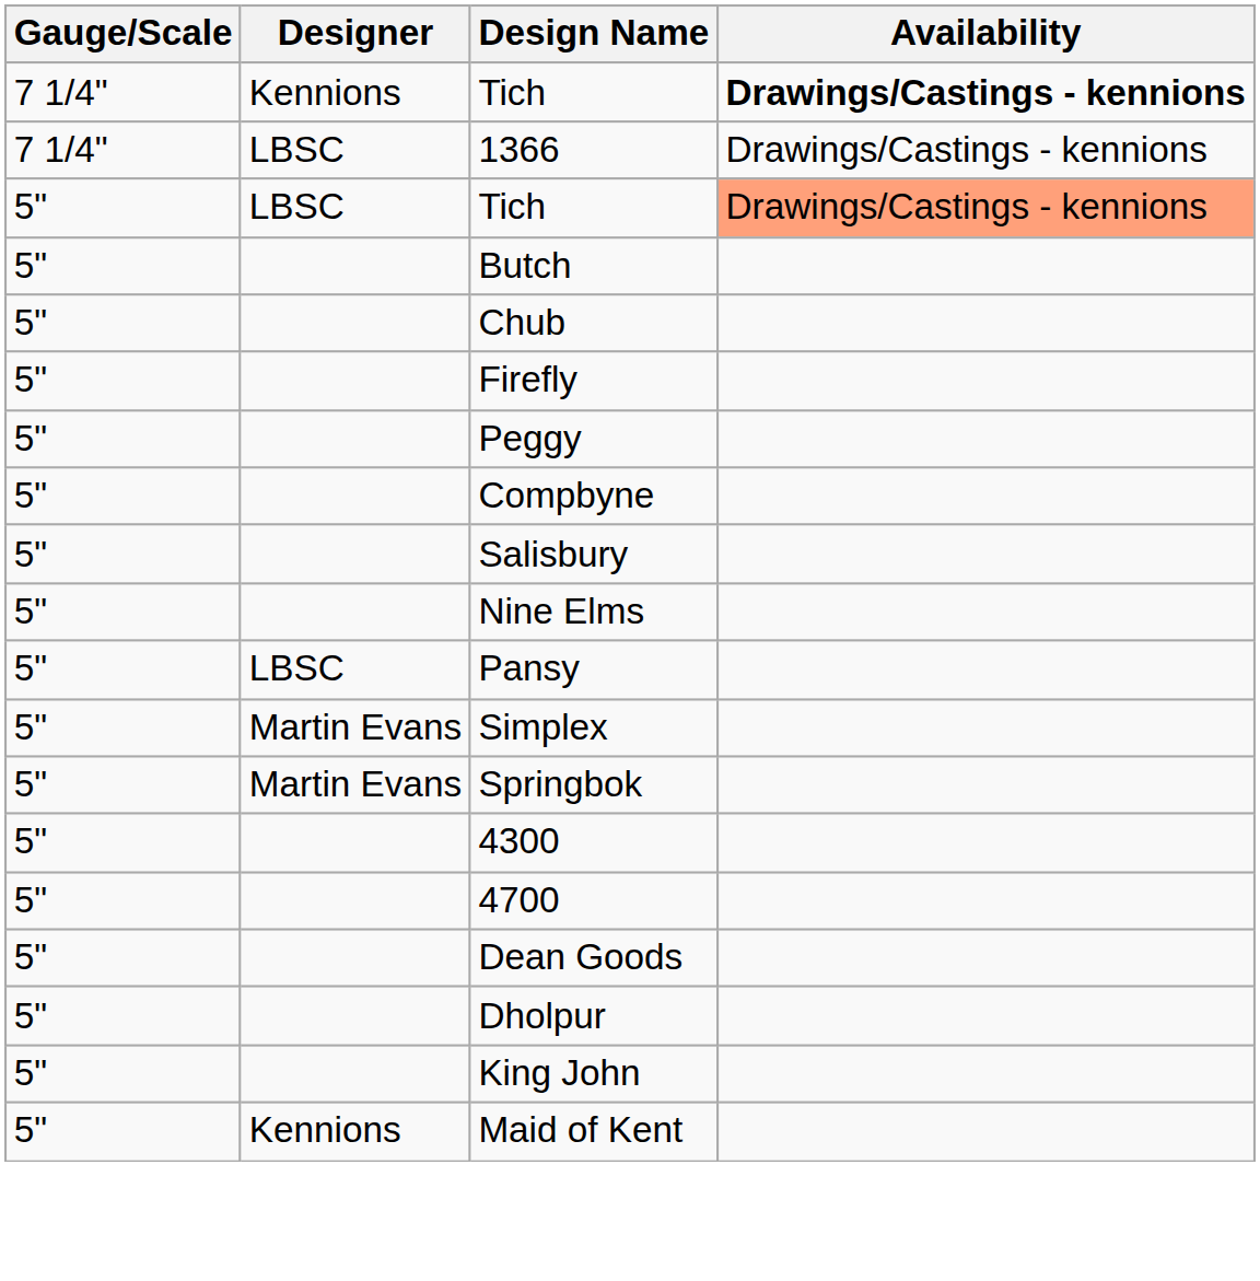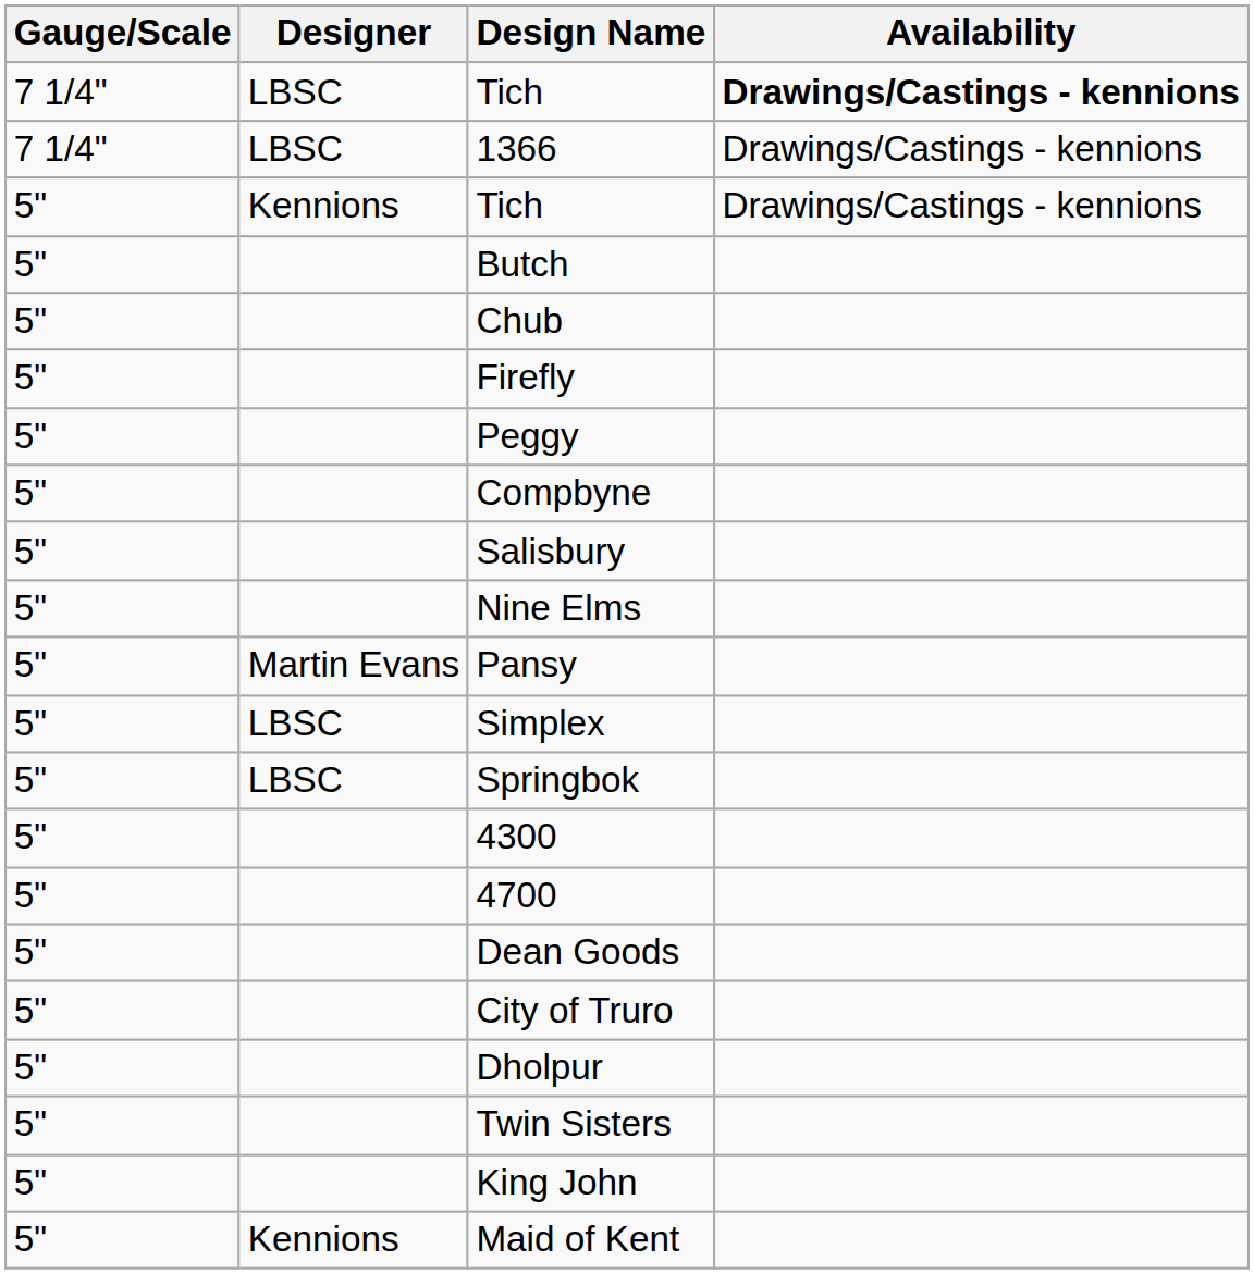 <table class="wikitable">
 <tr>
 <th>Gauge/Scale</th>
 <th>Designer</th>
 <th>Design Name</th>
 <th>Availability</th>
 </tr>
 <tr>
 <td>7 1/4"</td>
-<td>Kennions</td>
+<td>LBSC</td>
 <td>Tich</td>
 <td><strong>Drawings/Castings - kennions</strong></td>
 </tr>
 <tr>
 <td>7 1/4"</td>
 <td>LBSC</td>
 <td>1366</td>
 <td>Drawings/Castings - kennions</td>
 </tr>
 <tr>
 <td>5"</td>
-<td>LBSC</td>
+<td>Kennions</td>
 <td>Tich</td>
-<td style="background: lightsalmon;">Drawings/Castings - kennions</td>
+<td>Drawings/Castings - kennions</td>
 </tr>
 <tr>
 <td>5"</td>
 <td></td>
 <td>Butch</td>
 <td></td>
 </tr>
 <tr>
 <td>5"</td>
 <td></td>
 <td>Chub</td>
 <td></td>
 </tr>
 <tr>
 <td>5"</td>
 <td></td>
 <td>Firefly</td>
 <td></td>
 </tr>
 <tr>
 <td>5"</td>
 <td></td>
 <td>Peggy</td>
 <td></td>
 </tr>
 <tr>
 <td>5"</td>
 <td></td>
 <td>Compbyne</td>
 <td></td>
 </tr>
 <tr>
 <td>5"</td>
 <td></td>
 <td>Salisbury</td>
 <td></td>
 </tr>
 <tr>
 <td>5"</td>
 <td></td>
 <td>Nine Elms</td>
 <td></td>
 </tr>
 <tr>
 <td>5"</td>
-<td>LBSC</td>
+<td>Martin Evans</td>
 <td>Pansy</td>
 <td></td>
 </tr>
 <tr>
 <td>5"</td>
-<td>Martin Evans</td>
+<td>LBSC</td>
 <td>Simplex</td>
 <td></td>
 </tr>
 <tr>
 <td>5"</td>
-<td>Martin Evans</td>
+<td>LBSC</td>
 <td>Springbok</td>
 <td></td>
 </tr>
 <tr>
 <td>5"</td>
 <td></td>
 <td>4300</td>
 <td></td>
 </tr>
 <tr>
 <td>5"</td>
 <td></td>
 <td>4700</td>
 <td></td>
 </tr>
 <tr>
 <td>5"</td>
 <td></td>
 <td>Dean Goods</td>
 <td></td>
 </tr>
 <tr>
 <td>5"</td>
 <td></td>
+<td>City of Truro</td>
+<td></td>
+</tr>
+<tr>
+<td>5"</td>
+<td></td>
 <td>Dholpur</td>
+<td></td>
+</tr>
+<tr>
+<td>5"</td>
+<td></td>
+<td>Twin Sisters</td>
 <td></td>
 </tr>
 <tr>
 <td>5"</td>
 <td></td>
 <td>King John</td>
 <td></td>
 </tr>
 <tr>
 <td>5"</td>
 <td>Kennions</td>
 <td>Maid of Kent</td>
 <td></td>
 </tr>
 </table>
